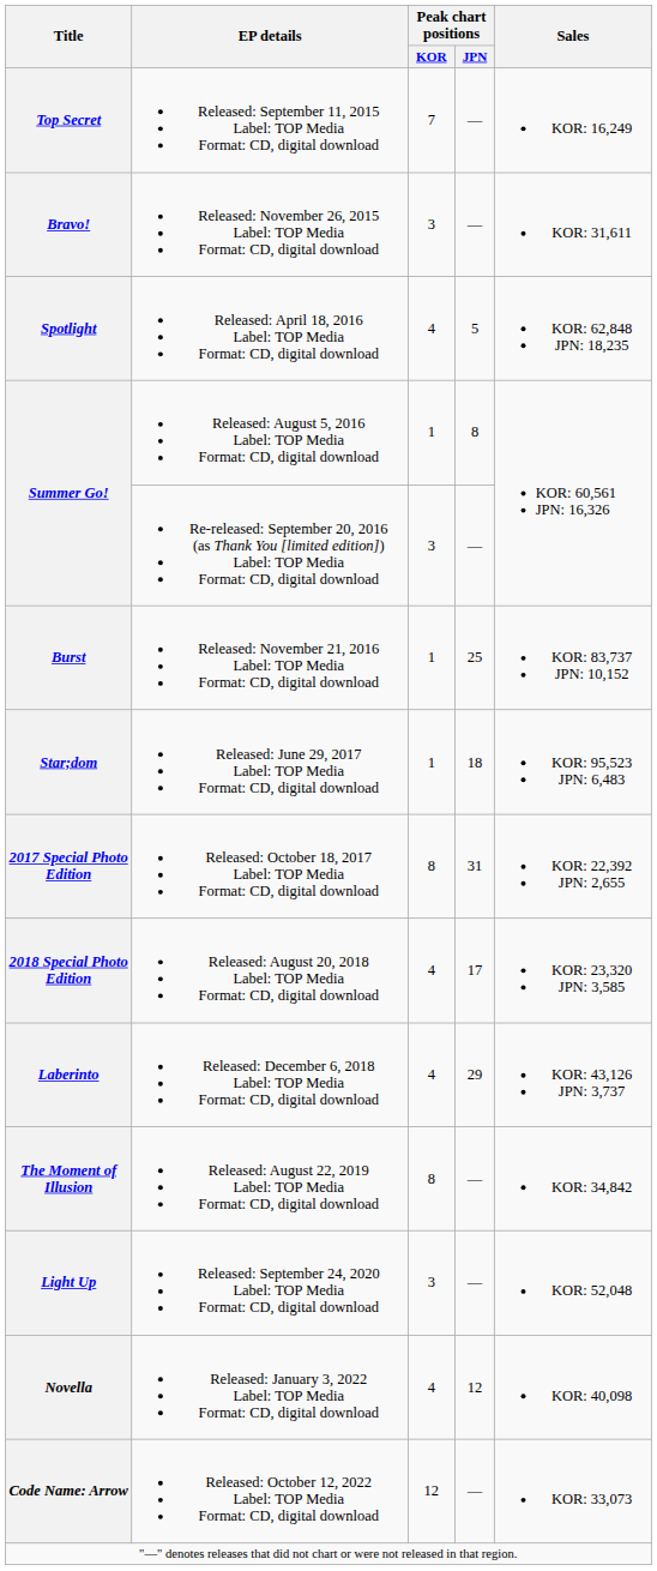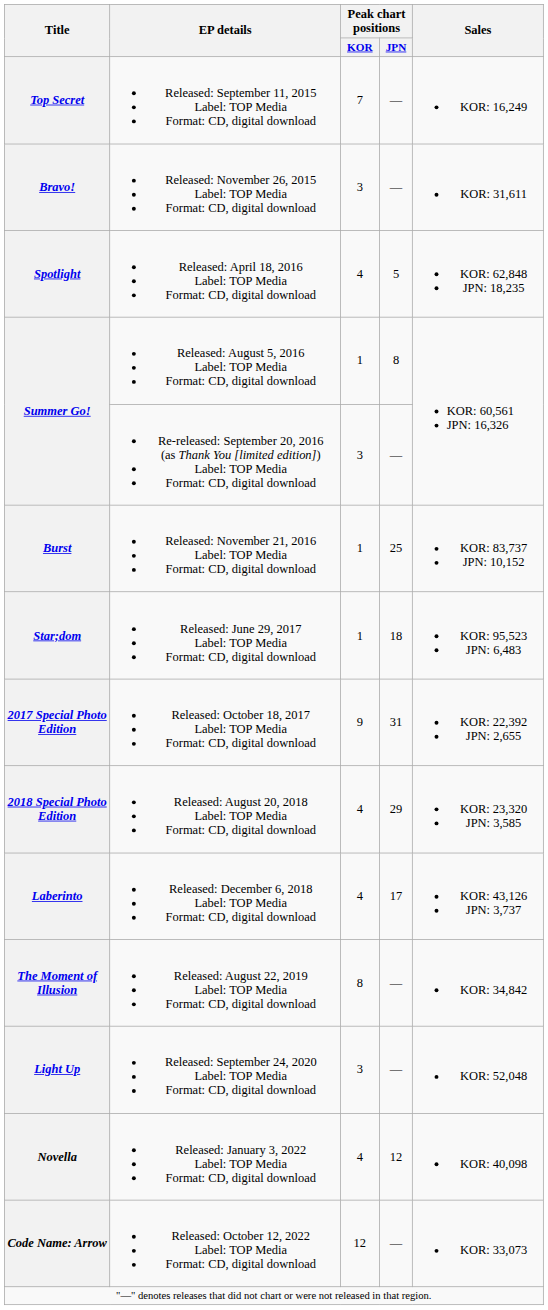 <table class="wikitable plainrowheaders" style="text-align:center;">
 <tr>
 <th scope="col" rowspan="2" style="width:8em;">Title</th>
 <th scope="col" rowspan="2" style="width:18em;">EP details</th>
 <th scope="col" colspan="2">Peak chart <br>positions</th>
 <th scope="col" rowspan="2" style="width:10em;">Sales</th>
 </tr>
 <tr>
 <th scope="col" style="width:3em;font-size:90%"><a href='#'>KOR</a><br></th>
 <th scope="col" style="width:2.5em;font-size:90%;"><a href='#'>JPN</a><br></th>
 </tr>
 <tr>
 <th scope="row"><em><a href='#'>Top Secret</a></em></th>
 <td><br><ul><li>Released: September 11, 2015</li><li>Label: TOP Media</li><li>Format: CD, digital download</li></ul></td>
 <td>7</td>
 <td>—</td>
 <td><br><ul><li>KOR: 16,249</li></ul></td>
 </tr>
 <tr>
 <th scope="row"><em><a href='#'>Bravo!</a></em></th>
 <td><br><ul><li>Released: November 26, 2015</li><li>Label: TOP Media</li><li>Format: CD, digital download</li></ul></td>
 <td>3</td>
 <td>—</td>
 <td><br><ul><li>KOR: 31,611</li></ul></td>
 </tr>
 <tr>
 <th scope="row"><em><a href='#'>Spotlight</a></em></th>
 <td><br><ul><li>Released: April 18, 2016</li><li>Label: TOP Media</li><li>Format: CD, digital download</li></ul></td>
 <td>4</td>
 <td>5</td>
 <td><br><ul><li>KOR: 62,848</li><li>JPN: 18,235</li></ul></td>
 </tr>
 <tr>
 <th scope="row" rowspan="2"><em><a href='#'>Summer Go!</a></em></th>
 <td><br><ul><li>Released: August 5, 2016</li><li>Label: TOP Media</li><li>Format: CD, digital download</li></ul></td>
 <td>1</td>
 <td>8</td>
 <td style="text-align:left;" rowspan="2"><br><ul><li>KOR: 60,561</li><li>JPN: 16,326</li></ul></td>
 </tr>
 <tr>
 <td><br><ul><li>Re-released: September 20, 2016 <br> (as <em>Thank You [limited edition]</em>)</li><li>Label: TOP Media</li><li>Format: CD, digital download</li></ul></td>
 <td>3</td>
 <td>—</td>
 </tr>
 <tr>
 <th scope="row"><em><a href='#'>Burst</a></em></th>
 <td><br><ul><li>Released: November 21, 2016</li><li>Label: TOP Media</li><li>Format: CD, digital download</li></ul></td>
 <td>1</td>
 <td>25</td>
 <td><br><ul><li>KOR: 83,737</li><li>JPN: 10,152</li></ul></td>
 </tr>
 <tr>
 <th scope="row"><em><a href='#'>Star;dom</a></em></th>
 <td><br><ul><li>Released: June 29, 2017</li><li>Label: TOP Media</li><li>Format: CD, digital download</li></ul></td>
 <td>1</td>
 <td>18</td>
 <td><br><ul><li>KOR: 95,523</li><li>JPN: 6,483</li></ul></td>
 </tr>
 <tr>
 <th scope="row"><em><a href='#'>2017 Special Photo Edition</a></em></th>
 <td><br><ul><li>Released: October 18, 2017</li><li>Label: TOP Media</li><li>Format: CD, digital download</li></ul></td>
-<td>8</td>
+<td>9</td>
 <td>31</td>
 <td><br><ul><li>KOR: 22,392</li><li>JPN: 2,655</li></ul></td>
 </tr>
 <tr>
 <th scope="row"><em><a href='#'>2018 Special Photo Edition</a></em></th>
 <td><br><ul><li>Released: August 20, 2018</li><li>Label: TOP Media</li><li>Format: CD, digital download</li></ul></td>
 <td>4</td>
-<td>17</td>
+<td>29</td>
 <td><br><ul><li>KOR: 23,320</li><li>JPN: 3,585</li></ul></td>
 </tr>
 <tr>
 <th scope="row"><em><a href='#'>Laberinto</a></em></th>
 <td><br><ul><li>Released: December 6, 2018</li><li>Label: TOP Media</li><li>Format: CD, digital download</li></ul></td>
 <td>4</td>
-<td>29</td>
+<td>17</td>
 <td><br><ul><li>KOR: 43,126</li><li>JPN: 3,737</li></ul></td>
 </tr>
 <tr>
 <th scope="row"><em><a href='#'>The Moment of Illusion</a></em></th>
 <td><br><ul><li>Released: August 22, 2019</li><li>Label: TOP Media</li><li>Format: CD, digital download</li></ul></td>
 <td>8</td>
 <td>—</td>
 <td><br><ul><li>KOR: 34,842</li></ul></td>
 </tr>
 <tr>
 <th scope="row"><em><a href='#'>Light Up</a></em></th>
 <td><br><ul><li>Released: September 24, 2020</li><li>Label: TOP Media</li><li>Format: CD, digital download</li></ul></td>
 <td>3</td>
 <td>—</td>
 <td><br><ul><li>KOR: 52,048</li></ul></td>
 </tr>
 <tr>
 <th scope="row"><em>Novella</em></th>
 <td><br><ul><li>Released: January 3, 2022</li><li>Label: TOP Media</li><li>Format: CD, digital download</li></ul></td>
 <td>4</td>
 <td>12</td>
 <td><br><ul><li>KOR: 40,098</li></ul></td>
 </tr>
 <tr>
 <th scope="row"><em>Code Name: Arrow</em></th>
 <td><br><ul><li>Released: October 12, 2022</li><li>Label: TOP Media</li><li>Format: CD, digital download</li></ul></td>
 <td>12</td>
 <td>—</td>
 <td><br><ul><li>KOR: 33,073</li></ul></td>
 </tr>
 <tr>
 <td colspan="5" style="font-size:85%">"—" denotes releases that did not chart or were not released in that region.</td>
 </tr>
 </table>
